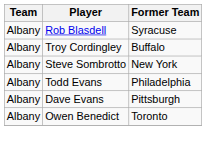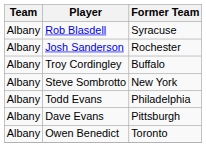 <table class="wikitable">
 <tr>
 <th>Team</th>
 <th>Player</th>
 <th>Former Team</th>
 </tr>
 <tr>
 <td>Albany</td>
 <td><a href='#'>Rob Blasdell</a></td>
 <td>Syracuse</td>
+</tr>
+<tr>
+<td>Albany</td>
+<td><a href='#'>Josh Sanderson</a></td>
+<td>Rochester</td>
 </tr>
 <tr>
 <td>Albany</td>
 <td>Troy Cordingley</td>
 <td>Buffalo</td>
 </tr>
 <tr>
 <td>Albany</td>
 <td>Steve Sombrotto</td>
 <td>New York</td>
 </tr>
 <tr>
 <td>Albany</td>
 <td>Todd Evans</td>
 <td>Philadelphia</td>
 </tr>
 <tr>
 <td>Albany</td>
 <td>Dave Evans</td>
 <td>Pittsburgh</td>
 </tr>
 <tr>
 <td>Albany</td>
 <td>Owen Benedict</td>
 <td>Toronto</td>
 </tr>
 <tr>
 </tr>
 </table>
